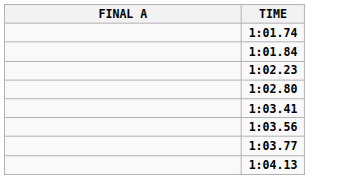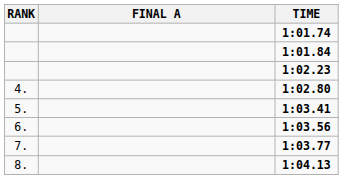 <table class="wikitable">
 <tr>
+<th>RANK</th>
 <th style="width: 20em">FINAL A</th>
 <th style="width: 5em">TIME</th>
 </tr>
 <tr>
+<td align="center"></td>
 <td></td>
 <td align="center"><strong>1:01.74</strong></td>
 </tr>
 <tr>
+<td align="center"></td>
 <td></td>
 <td align="center"><strong>1:01.84</strong></td>
 </tr>
 <tr>
+<td align="center"></td>
 <td></td>
 <td align="center"><strong>1:02.23</strong></td>
 </tr>
 <tr>
+<td align="center">4.</td>
 <td></td>
 <td align="center"><strong>1:02.80</strong></td>
 </tr>
 <tr>
+<td align="center">5.</td>
 <td></td>
 <td align="center"><strong>1:03.41</strong></td>
 </tr>
 <tr>
+<td align="center">6.</td>
 <td></td>
 <td align="center"><strong>1:03.56</strong></td>
 </tr>
 <tr>
+<td align="center">7.</td>
 <td></td>
 <td align="center"><strong>1:03.77</strong></td>
 </tr>
 <tr>
+<td align="center">8.</td>
 <td></td>
 <td align="center"><strong>1:04.13</strong></td>
 </tr>
 </table>
